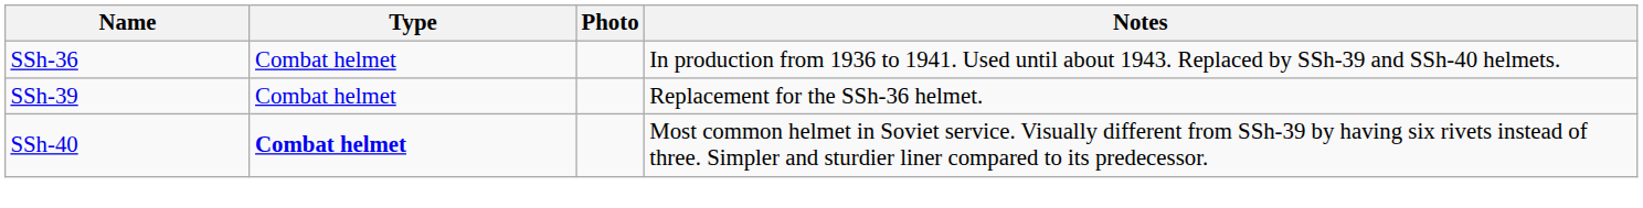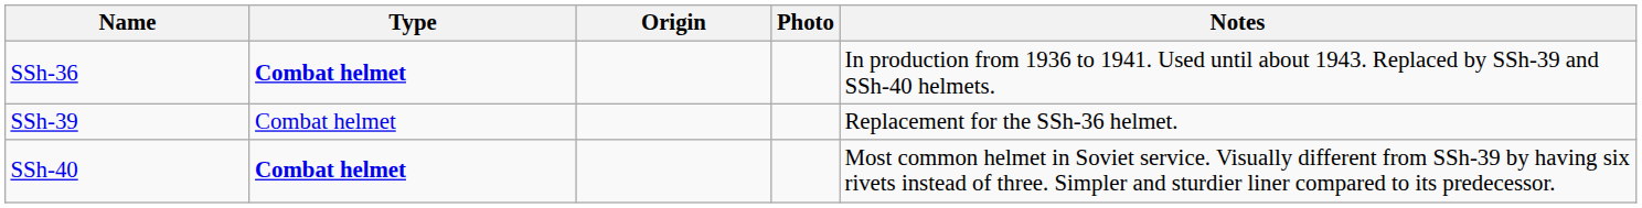 <table class="wikitable" style="width:90%;">
 <tr>
 <th style="width:15%;">Name</th>
 <th style="width:20%;">Type</th>
+<th style="width:12%;">Origin</th>
 <th>Photo</th>
 <th>Notes</th>
 </tr>
 <tr>
 <td><a href='#'>SSh-36</a></td>
-<td><a href='#'>Combat helmet</a></td>
+<td><strong><a href='#'>Combat helmet</a></strong></td>
+<td></td>
 <td></td>
 <td>In production from 1936 to 1941. Used until about 1943. Replaced by SSh-39 and SSh-40 helmets.</td>
 </tr>
 <tr>
 <td><a href='#'>SSh-39</a></td>
 <td><a href='#'>Combat helmet</a></td>
 <td></td>
+<td></td>
 <td>Replacement for the SSh-36 helmet.</td>
 </tr>
 <tr>
 <td><a href='#'>SSh-40</a></td>
 <td><strong><a href='#'>Combat helmet</a></strong></td>
 <td></td>
+<td></td>
 <td>Most common helmet in Soviet service. Visually different from SSh-39 by having six rivets instead of three. Simpler and sturdier liner compared to its predecessor.</td>
 </tr>
 </table>
